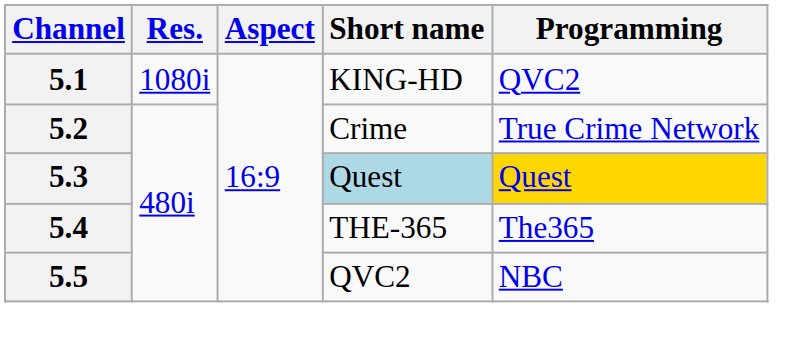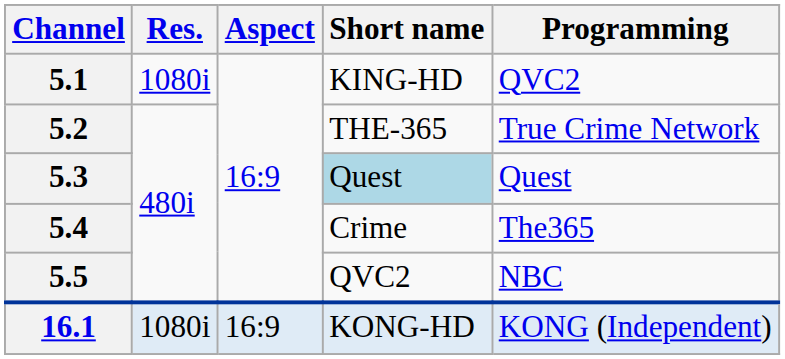 <table class="wikitable">
 <tr>
 <th scope = "col"><a href='#'>Channel</a></th>
 <th scope = "col"><a href='#'>Res.</a></th>
 <th scope = "col"><a href='#'>Aspect</a></th>
 <th scope = "col">Short name</th>
 <th scope = "col">Programming</th>
 </tr>
 <tr>
 <th scope = "row">5.1</th>
 <td><a href='#'>1080i</a></td>
 <td rowspan=5><a href='#'>16:9</a></td>
 <td>KING-HD</td>
 <td><a href='#'>QVC2</a></td>
 </tr>
 <tr>
 <th scope = "row">5.2</th>
 <td rowspan=4><a href='#'>480i</a></td>
-<td>Crime</td>
+<td>THE-365</td>
 <td><a href='#'>True Crime Network</a></td>
 </tr>
 <tr>
 <th scope = "row">5.3</th>
 <td style="background: lightblue;">Quest</td>
-<td style="background: gold;"><a href='#'>Quest</a></td>
+<td><a href='#'>Quest</a></td>
 </tr>
 <tr>
 <th scope = "row">5.4</th>
-<td>THE-365</td>
+<td>Crime</td>
 <td><a href='#'>The365</a></td>
 </tr>
 <tr>
 <th scope = "row">5.5</th>
 <td>QVC2</td>
 <td><a href='#'>NBC</a></td>
 </tr>
+<tr style="background-color:#DFEBF6; border-top: 2px solid #003399;">
+<th scope = "row"><a href='#'>16.1</a></th>
+<td>1080i</td>
+<td>16:9</td>
+<td>KONG-HD</td>
+<td><a href='#'>KONG</a> (<a href='#'>Independent</a>)</td>
+</tr>
 </table>
